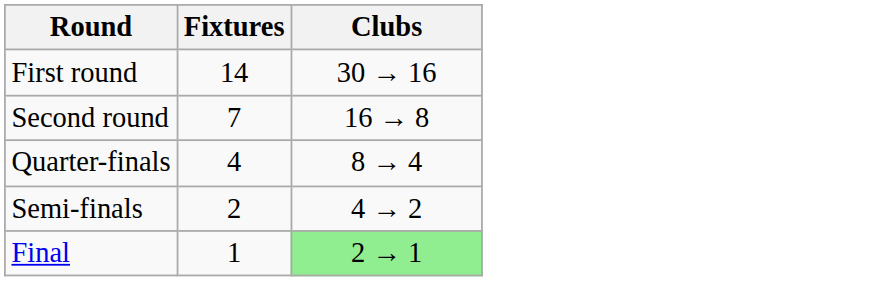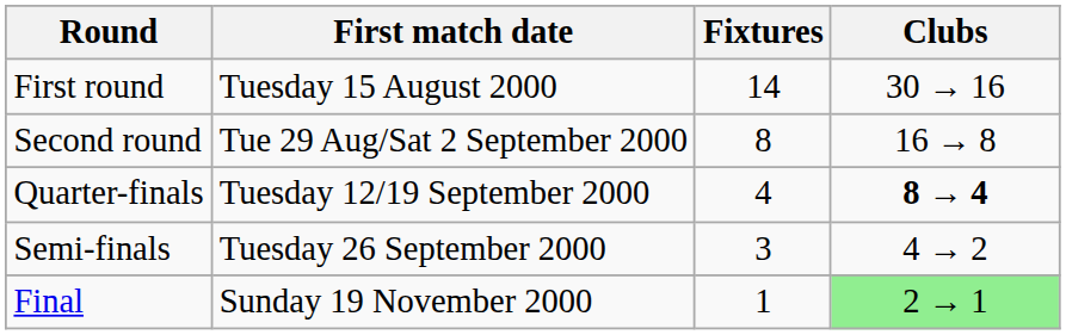 <table class="wikitable">
 <tr>
 <th>Round</th>
+<th>First match date</th>
 <th>Fixtures</th>
 <th width=100>Clubs</th>
 </tr>
 <tr align=center>
 <td align=left>First round</td>
+<td align=left>Tuesday 15 August 2000</td>
 <td>14</td>
 <td>30 → 16</td>
 </tr>
 <tr align=center>
 <td align=left>Second round</td>
-<td>7</td>
+<td align=left>Tue 29 Aug/Sat 2 September 2000</td>
+<td>8</td>
 <td>16 → 8</td>
 </tr>
 <tr align=center>
 <td align=left>Quarter-finals</td>
+<td align=left>Tuesday 12/19 September 2000</td>
 <td>4</td>
-<td>8 → 4</td>
+<td><strong>8 → 4</strong></td>
 </tr>
 <tr align=center>
 <td align=left>Semi-finals</td>
-<td>2</td>
+<td align=left>Tuesday 26 September 2000</td>
+<td>3</td>
 <td>4 → 2</td>
 </tr>
 <tr align=center>
 <td align=left><a href='#'>Final</a></td>
+<td align=left>Sunday 19 November 2000</td>
 <td>1</td>
 <td style="background: lightgreen;">2 → 1</td>
 </tr>
 </table>
